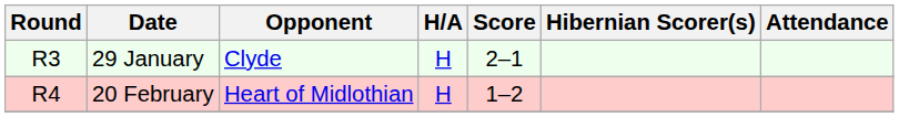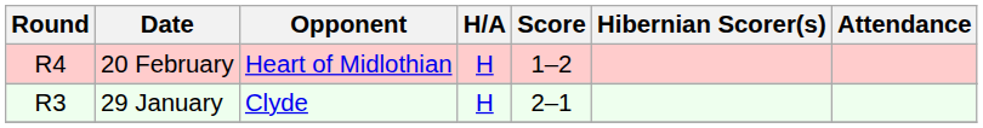 <table class="wikitable" style="text-align:center">
 <tr>
 <th>Round</th>
 <th>Date</th>
 <th>Opponent</th>
 <th>H/A</th>
 <th>Score</th>
 <th>Hibernian Scorer(s)</th>
 <th>Attendance</th>
+</tr>
+<tr bgcolor=#FFCCCC>
+<td>R4</td>
+<td align=left>20 February</td>
+<td align=left><a href='#'>Heart of Midlothian</a></td>
+<td><a href='#'>H</a></td>
+<td>1–2</td>
+<td align=left></td>
+<td></td>
+</tr>
+<tr>
 </tr>
 <tr bgcolor=#EEFFEE>
 <td>R3</td>
 <td align=left>29 January</td>
 <td align=left><a href='#'>Clyde</a></td>
 <td><a href='#'>H</a></td>
 <td>2–1</td>
 <td align=left></td>
 <td></td>
 </tr>
 <tr>
 </tr>
-<tr bgcolor=#FFCCCC>
-<td>R4</td>
-<td align=left>20 February</td>
-<td align=left><a href='#'>Heart of Midlothian</a></td>
-<td><a href='#'>H</a></td>
-<td>1–2</td>
-<td align=left></td>
-<td></td>
-</tr>
-<tr>
-</tr>
 </table>
